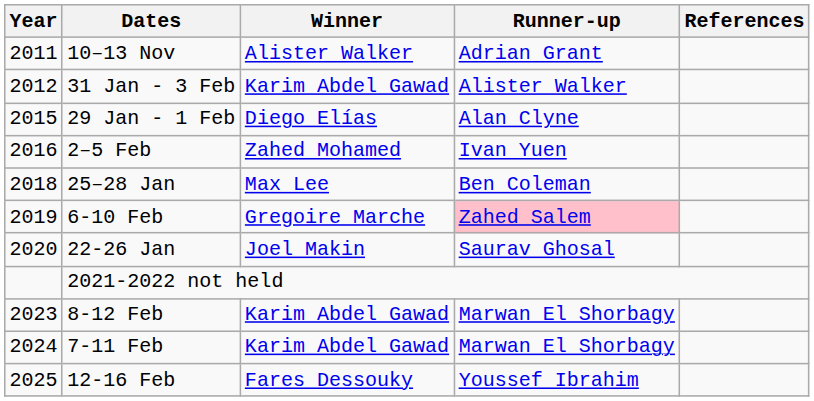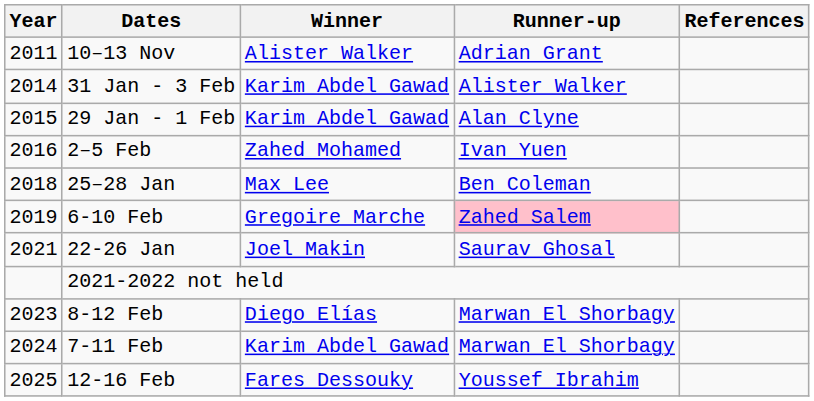 <table class="wikitable">
 <tr>
 <th>Year</th>
 <th>Dates</th>
 <th>Winner</th>
 <th>Runner-up</th>
 <th>References</th>
 </tr>
 <tr>
 <td>2011</td>
 <td>10–13 Nov</td>
 <td> <a href='#'>Alister Walker</a></td>
 <td> <a href='#'>Adrian Grant</a></td>
 <td></td>
 </tr>
 <tr>
-<td>2012</td>
+<td>2014</td>
 <td>31 Jan - 3 Feb</td>
 <td> <a href='#'>Karim Abdel Gawad</a></td>
 <td> <a href='#'>Alister Walker</a></td>
 <td></td>
 </tr>
 <tr>
 <td>2015</td>
 <td>29 Jan - 1 Feb</td>
-<td> <a href='#'>Diego Elías</a></td>
+<td> <a href='#'>Karim Abdel Gawad</a></td>
 <td> <a href='#'>Alan Clyne</a></td>
 <td></td>
 </tr>
 <tr>
 <td>2016</td>
 <td>2–5 Feb</td>
 <td> <a href='#'>Zahed Mohamed</a></td>
 <td> <a href='#'>Ivan Yuen</a></td>
 <td></td>
 </tr>
 <tr>
 <td>2018</td>
 <td>25–28 Jan</td>
 <td> <a href='#'>Max Lee</a></td>
 <td> <a href='#'>Ben Coleman</a></td>
 <td></td>
 </tr>
 <tr>
 <td>2019</td>
 <td>6-10 Feb</td>
 <td> <a href='#'>Gregoire Marche</a></td>
 <td style="background: pink;"> <a href='#'>Zahed Salem</a></td>
 <td></td>
 </tr>
 <tr>
-<td>2020</td>
+<td>2021</td>
 <td>22-26 Jan</td>
 <td> <a href='#'>Joel Makin</a></td>
 <td> <a href='#'>Saurav Ghosal</a></td>
 <td></td>
 </tr>
 <tr>
 <td></td>
 <td Colspan=5>2021-2022 not held</td>
 </tr>
 <tr>
 <td>2023</td>
 <td>8-12 Feb</td>
-<td> <a href='#'>Karim Abdel Gawad</a></td>
+<td> <a href='#'>Diego Elías</a></td>
 <td> <a href='#'>Marwan El Shorbagy</a></td>
 <td></td>
 </tr>
 <tr>
 <td>2024</td>
 <td>7-11 Feb</td>
 <td> <a href='#'>Karim Abdel Gawad</a></td>
 <td> <a href='#'>Marwan El Shorbagy</a></td>
 <td></td>
 </tr>
 <tr>
 <td>2025</td>
 <td>12-16 Feb</td>
 <td> <a href='#'>Fares Dessouky</a></td>
 <td> <a href='#'>Youssef Ibrahim</a></td>
 <td></td>
 </tr>
 </table>
